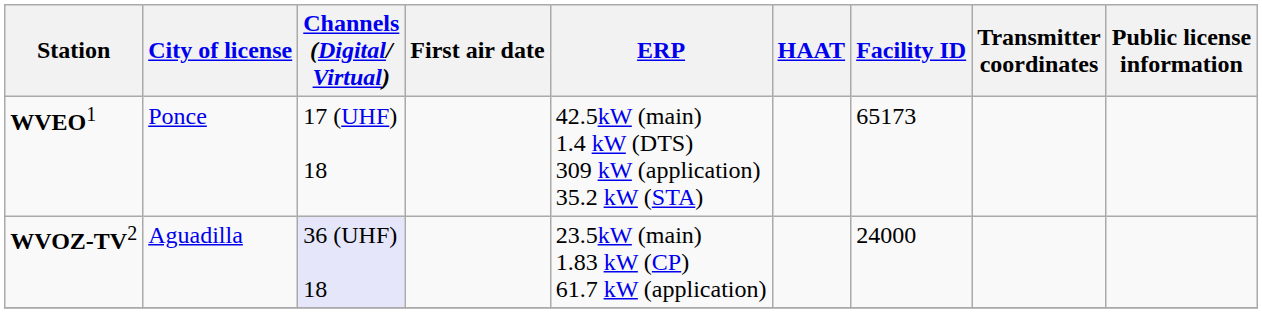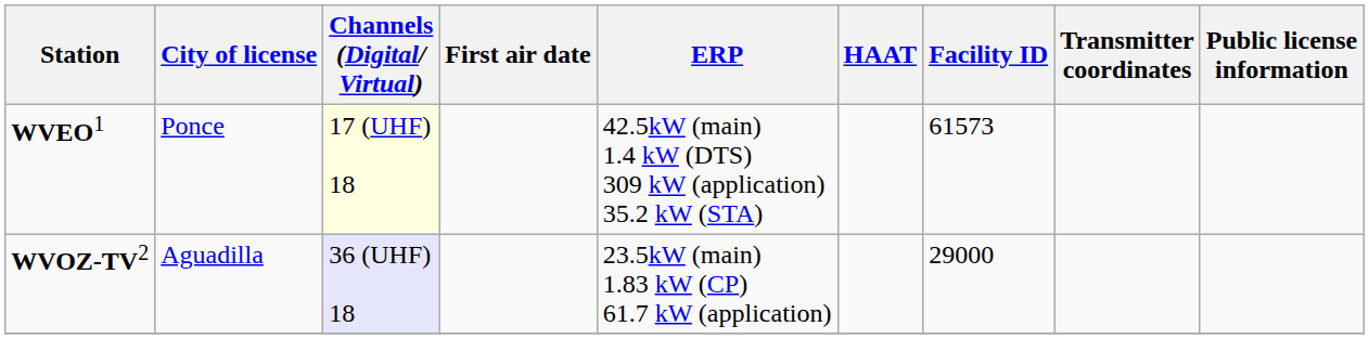 <table class="wikitable">
 <tr>
 <th>Station</th>
 <th><a href='#'>City of license</a></th>
 <th><a href='#'>Channels</a><br><em>(<a href='#'>Digital</a>/<br><a href='#'>Virtual</a>)</em></th>
 <th>First air date</th>
 <th><a href='#'>ERP</a></th>
 <th><a href='#'>HAAT</a></th>
 <th><a href='#'>Facility ID</a></th>
 <th>Transmitter<br>coordinates</th>
 <th>Public license<br>information</th>
 </tr>
 <tr style="vertical-align: top; text-align: left;">
 <td><strong>WVEO</strong><sup>1</sup></td>
 <td><a href='#'>Ponce</a></td>
-<td>17 (<a href='#'>UHF</a>)<br><br>18</td>
+<td style="background: lightyellow;">17 (<a href='#'>UHF</a>)<br><br>18</td>
 <td></td>
 <td>42.5<a href='#'>kW</a> (main)<br>1.4 <a href='#'>kW</a> (DTS)<br>309 <a href='#'>kW</a> (application)<br>35.2 <a href='#'>kW</a> (<a href='#'>STA</a>)</td>
 <td></td>
-<td>65173</td>
+<td>61573</td>
 <td></td>
 <td><br></td>
 </tr>
 <tr style="vertical-align: top; text-align: left;">
 <td><strong>WVOZ-TV</strong><sup>2</sup></td>
 <td><a href='#'>Aguadilla</a></td>
 <td style="background: lavender;">36 (UHF)<br><br>18</td>
 <td></td>
 <td>23.5<a href='#'>kW</a> (main)<br>1.83 <a href='#'>kW</a> (<a href='#'>CP</a>)<br>61.7 <a href='#'>kW</a> (application)</td>
 <td></td>
-<td>24000</td>
+<td>29000</td>
 <td></td>
 <td><br></td>
 </tr>
 <tr style="vertical-align: top; text-align: left;">
 </tr>
 </table>
